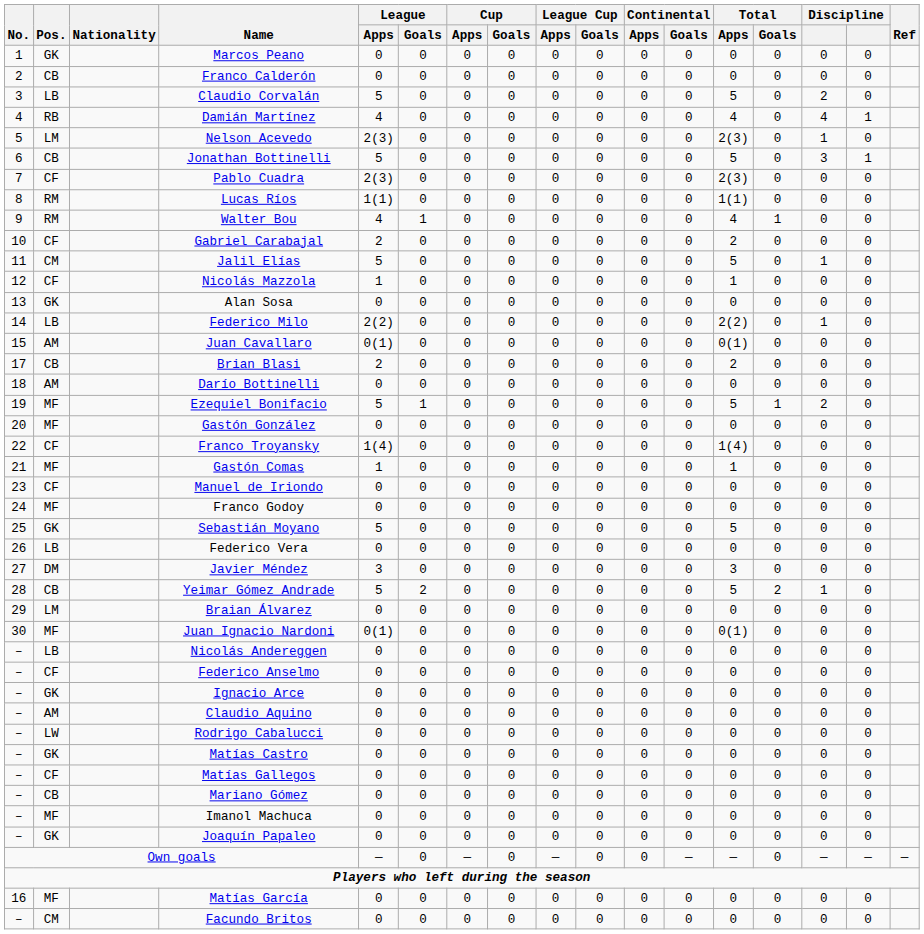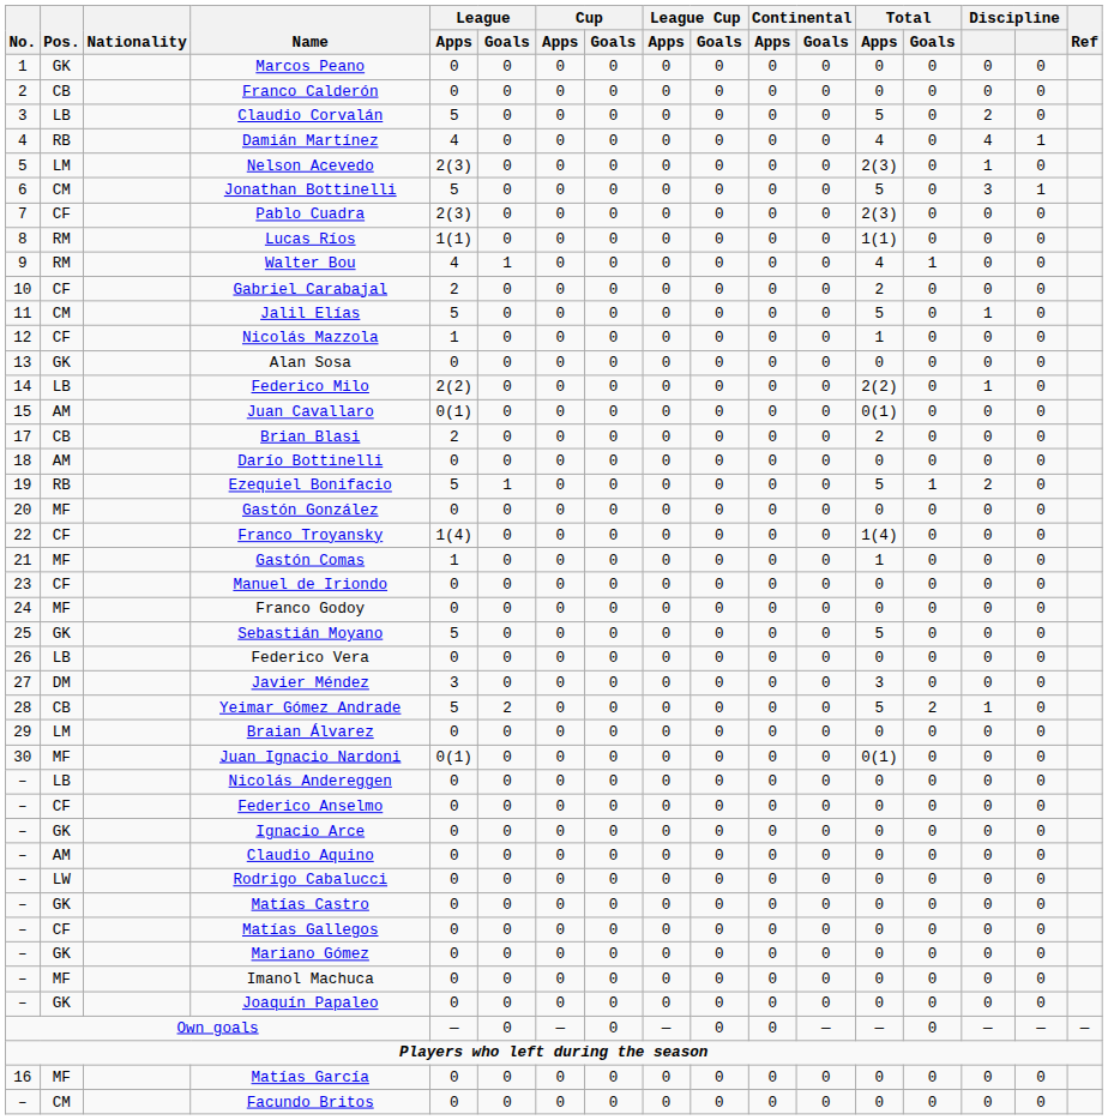 <table class="wikitable" style="text-align:center">
 <tr>
 <th rowspan="2" valign="bottom">No.</th>
 <th rowspan="2" valign="bottom">Pos.</th>
 <th rowspan="2" valign="bottom">Nationality</th>
 <th rowspan="2" valign="bottom" width="200">Name</th>
 <th colspan="2" width="85">League</th>
 <th colspan="2" width="85">Cup</th>
 <th colspan="2" width="85">League Cup</th>
 <th colspan="2" width="85">Continental</th>
 <th colspan="2" width="85">Total</th>
 <th colspan="2" width="85">Discipline</th>
 <th rowspan="2" valign="bottom">Ref</th>
 </tr>
 <tr>
 <th>Apps</th>
 <th>Goals</th>
 <th>Apps</th>
 <th>Goals</th>
 <th>Apps</th>
 <th>Goals</th>
 <th>Apps</th>
 <th>Goals</th>
 <th>Apps</th>
 <th>Goals</th>
 <th></th>
 <th></th>
 </tr>
 <tr>
 <td align="center">1</td>
 <td align="center">GK</td>
 <td align="center"></td>
 <td align="center"><a href='#'>Marcos Peano</a></td>
 <td>0</td>
 <td>0</td>
 <td>0</td>
 <td>0</td>
 <td>0</td>
 <td>0</td>
 <td>0</td>
 <td>0</td>
 <td>0</td>
 <td>0</td>
 <td>0</td>
 <td>0</td>
 <td></td>
 </tr>
 <tr>
 <td align="center">2</td>
 <td align="center">CB</td>
 <td align="center"></td>
 <td align="center"><a href='#'>Franco Calderón</a></td>
 <td>0</td>
 <td>0</td>
 <td>0</td>
 <td>0</td>
 <td>0</td>
 <td>0</td>
 <td>0</td>
 <td>0</td>
 <td>0</td>
 <td>0</td>
 <td>0</td>
 <td>0</td>
 <td></td>
 </tr>
 <tr>
 <td align="center">3</td>
 <td align="center">LB</td>
 <td align="center"></td>
 <td align="center"><a href='#'>Claudio Corvalán</a></td>
 <td>5</td>
 <td>0</td>
 <td>0</td>
 <td>0</td>
 <td>0</td>
 <td>0</td>
 <td>0</td>
 <td>0</td>
 <td>5</td>
 <td>0</td>
 <td>2</td>
 <td>0</td>
 <td></td>
 </tr>
 <tr>
 <td align="center">4</td>
 <td align="center">RB</td>
 <td align="center"></td>
 <td align="center"><a href='#'>Damián Martínez</a></td>
 <td>4</td>
 <td>0</td>
 <td>0</td>
 <td>0</td>
 <td>0</td>
 <td>0</td>
 <td>0</td>
 <td>0</td>
 <td>4</td>
 <td>0</td>
 <td>4</td>
 <td>1</td>
 <td></td>
 </tr>
 <tr>
 <td align="center">5</td>
 <td align="center">LM</td>
 <td align="center"></td>
 <td align="center"><a href='#'>Nelson Acevedo</a></td>
 <td>2(3)</td>
 <td>0</td>
 <td>0</td>
 <td>0</td>
 <td>0</td>
 <td>0</td>
 <td>0</td>
 <td>0</td>
 <td>2(3)</td>
 <td>0</td>
 <td>1</td>
 <td>0</td>
 <td></td>
 </tr>
 <tr>
 <td align="center">6</td>
-<td align="center">CB</td>
+<td align="center">CM</td>
 <td align="center"></td>
 <td align="center"><a href='#'>Jonathan Bottinelli</a></td>
 <td>5</td>
 <td>0</td>
 <td>0</td>
 <td>0</td>
 <td>0</td>
 <td>0</td>
 <td>0</td>
 <td>0</td>
 <td>5</td>
 <td>0</td>
 <td>3</td>
 <td>1</td>
 <td></td>
 </tr>
 <tr>
 <td align="center">7</td>
 <td align="center">CF</td>
 <td align="center"></td>
 <td align="center"><a href='#'>Pablo Cuadra</a></td>
 <td>2(3)</td>
 <td>0</td>
 <td>0</td>
 <td>0</td>
 <td>0</td>
 <td>0</td>
 <td>0</td>
 <td>0</td>
 <td>2(3)</td>
 <td>0</td>
 <td>0</td>
 <td>0</td>
 <td></td>
 </tr>
 <tr>
 <td align="center">8</td>
 <td align="center">RM</td>
 <td align="center"></td>
 <td align="center"><a href='#'>Lucas Ríos</a></td>
 <td>1(1)</td>
 <td>0</td>
 <td>0</td>
 <td>0</td>
 <td>0</td>
 <td>0</td>
 <td>0</td>
 <td>0</td>
 <td>1(1)</td>
 <td>0</td>
 <td>0</td>
 <td>0</td>
 <td></td>
 </tr>
 <tr>
 <td align="center">9</td>
 <td align="center">RM</td>
 <td align="center"></td>
 <td align="center"><a href='#'>Walter Bou</a></td>
 <td>4</td>
 <td>1</td>
 <td>0</td>
 <td>0</td>
 <td>0</td>
 <td>0</td>
 <td>0</td>
 <td>0</td>
 <td>4</td>
 <td>1</td>
 <td>0</td>
 <td>0</td>
 <td></td>
 </tr>
 <tr>
 <td align="center">10</td>
 <td align="center">CF</td>
 <td align="center"></td>
 <td align="center"><a href='#'>Gabriel Carabajal</a></td>
 <td>2</td>
 <td>0</td>
 <td>0</td>
 <td>0</td>
 <td>0</td>
 <td>0</td>
 <td>0</td>
 <td>0</td>
 <td>2</td>
 <td>0</td>
 <td>0</td>
 <td>0</td>
 <td></td>
 </tr>
 <tr>
 <td align="center">11</td>
 <td align="center">CM</td>
 <td align="center"></td>
 <td align="center"><a href='#'>Jalil Elías</a></td>
 <td>5</td>
 <td>0</td>
 <td>0</td>
 <td>0</td>
 <td>0</td>
 <td>0</td>
 <td>0</td>
 <td>0</td>
 <td>5</td>
 <td>0</td>
 <td>1</td>
 <td>0</td>
 <td></td>
 </tr>
 <tr>
 <td align="center">12</td>
 <td align="center">CF</td>
 <td align="center"></td>
 <td align="center"><a href='#'>Nicolás Mazzola</a></td>
 <td>1</td>
 <td>0</td>
 <td>0</td>
 <td>0</td>
 <td>0</td>
 <td>0</td>
 <td>0</td>
 <td>0</td>
 <td>1</td>
 <td>0</td>
 <td>0</td>
 <td>0</td>
 <td></td>
 </tr>
 <tr>
 <td align="center">13</td>
 <td align="center">GK</td>
 <td align="center"></td>
 <td align="center">Alan Sosa</td>
 <td>0</td>
 <td>0</td>
 <td>0</td>
 <td>0</td>
 <td>0</td>
 <td>0</td>
 <td>0</td>
 <td>0</td>
 <td>0</td>
 <td>0</td>
 <td>0</td>
 <td>0</td>
 <td></td>
 </tr>
 <tr>
 <td align="center">14</td>
 <td align="center">LB</td>
 <td align="center"></td>
 <td align="center"><a href='#'>Federico Milo</a></td>
 <td>2(2)</td>
 <td>0</td>
 <td>0</td>
 <td>0</td>
 <td>0</td>
 <td>0</td>
 <td>0</td>
 <td>0</td>
 <td>2(2)</td>
 <td>0</td>
 <td>1</td>
 <td>0</td>
 <td></td>
 </tr>
 <tr>
 <td align="center">15</td>
 <td align="center">AM</td>
 <td align="center"></td>
 <td align="center"><a href='#'>Juan Cavallaro</a></td>
 <td>0(1)</td>
 <td>0</td>
 <td>0</td>
 <td>0</td>
 <td>0</td>
 <td>0</td>
 <td>0</td>
 <td>0</td>
 <td>0(1)</td>
 <td>0</td>
 <td>0</td>
 <td>0</td>
 <td></td>
 </tr>
 <tr>
 <td align="center">17</td>
 <td align="center">CB</td>
 <td align="center"></td>
 <td align="center"><a href='#'>Brian Blasi</a></td>
 <td>2</td>
 <td>0</td>
 <td>0</td>
 <td>0</td>
 <td>0</td>
 <td>0</td>
 <td>0</td>
 <td>0</td>
 <td>2</td>
 <td>0</td>
 <td>0</td>
 <td>0</td>
 <td></td>
 </tr>
 <tr>
 <td align="center">18</td>
 <td align="center">AM</td>
 <td align="center"></td>
 <td align="center"><a href='#'>Darío Bottinelli</a></td>
 <td>0</td>
 <td>0</td>
 <td>0</td>
 <td>0</td>
 <td>0</td>
 <td>0</td>
 <td>0</td>
 <td>0</td>
 <td>0</td>
 <td>0</td>
 <td>0</td>
 <td>0</td>
 <td></td>
 </tr>
 <tr>
 <td align="center">19</td>
-<td align="center">MF</td>
+<td align="center">RB</td>
 <td align="center"></td>
 <td align="center"><a href='#'>Ezequiel Bonifacio</a></td>
 <td>5</td>
 <td>1</td>
 <td>0</td>
 <td>0</td>
 <td>0</td>
 <td>0</td>
 <td>0</td>
 <td>0</td>
 <td>5</td>
 <td>1</td>
 <td>2</td>
 <td>0</td>
 <td></td>
 </tr>
 <tr>
 <td align="center">20</td>
 <td align="center">MF</td>
 <td align="center"></td>
 <td align="center"><a href='#'>Gastón González</a></td>
 <td>0</td>
 <td>0</td>
 <td>0</td>
 <td>0</td>
 <td>0</td>
 <td>0</td>
 <td>0</td>
 <td>0</td>
 <td>0</td>
 <td>0</td>
 <td>0</td>
 <td>0</td>
 <td></td>
 </tr>
 <tr>
 <td align="center">22</td>
 <td align="center">CF</td>
 <td align="center"></td>
 <td align="center"><a href='#'>Franco Troyansky</a></td>
 <td>1(4)</td>
 <td>0</td>
 <td>0</td>
 <td>0</td>
 <td>0</td>
 <td>0</td>
 <td>0</td>
 <td>0</td>
 <td>1(4)</td>
 <td>0</td>
 <td>0</td>
 <td>0</td>
 <td></td>
 </tr>
 <tr>
 <td align="center">21</td>
 <td align="center">MF</td>
 <td align="center"></td>
 <td align="center"><a href='#'>Gastón Comas</a></td>
 <td>1</td>
 <td>0</td>
 <td>0</td>
 <td>0</td>
 <td>0</td>
 <td>0</td>
 <td>0</td>
 <td>0</td>
 <td>1</td>
 <td>0</td>
 <td>0</td>
 <td>0</td>
 <td></td>
 </tr>
 <tr>
 <td align="center">23</td>
 <td align="center">CF</td>
 <td align="center"></td>
 <td align="center"><a href='#'>Manuel de Iriondo</a></td>
 <td>0</td>
 <td>0</td>
 <td>0</td>
 <td>0</td>
 <td>0</td>
 <td>0</td>
 <td>0</td>
 <td>0</td>
 <td>0</td>
 <td>0</td>
 <td>0</td>
 <td>0</td>
 <td></td>
 </tr>
 <tr>
 <td align="center">24</td>
 <td align="center">MF</td>
 <td align="center"></td>
 <td align="center">Franco Godoy</td>
 <td>0</td>
 <td>0</td>
 <td>0</td>
 <td>0</td>
 <td>0</td>
 <td>0</td>
 <td>0</td>
 <td>0</td>
 <td>0</td>
 <td>0</td>
 <td>0</td>
 <td>0</td>
 <td></td>
 </tr>
 <tr>
 <td align="center">25</td>
 <td align="center">GK</td>
 <td align="center"></td>
 <td align="center"><a href='#'>Sebastián Moyano</a></td>
 <td>5</td>
 <td>0</td>
 <td>0</td>
 <td>0</td>
 <td>0</td>
 <td>0</td>
 <td>0</td>
 <td>0</td>
 <td>5</td>
 <td>0</td>
 <td>0</td>
 <td>0</td>
 <td></td>
 </tr>
 <tr>
 <td align="center">26</td>
 <td align="center">LB</td>
 <td align="center"></td>
 <td align="center">Federico Vera</td>
 <td>0</td>
 <td>0</td>
 <td>0</td>
 <td>0</td>
 <td>0</td>
 <td>0</td>
 <td>0</td>
 <td>0</td>
 <td>0</td>
 <td>0</td>
 <td>0</td>
 <td>0</td>
 <td></td>
 </tr>
 <tr>
 <td align="center">27</td>
 <td align="center">DM</td>
 <td align="center"></td>
 <td align="center"><a href='#'>Javier Méndez</a></td>
 <td>3</td>
 <td>0</td>
 <td>0</td>
 <td>0</td>
 <td>0</td>
 <td>0</td>
 <td>0</td>
 <td>0</td>
 <td>3</td>
 <td>0</td>
 <td>0</td>
 <td>0</td>
 <td></td>
 </tr>
 <tr>
 <td align="center">28</td>
 <td align="center">CB</td>
 <td align="center"></td>
 <td align="center"><a href='#'>Yeimar Gómez Andrade</a></td>
 <td>5</td>
 <td>2</td>
 <td>0</td>
 <td>0</td>
 <td>0</td>
 <td>0</td>
 <td>0</td>
 <td>0</td>
 <td>5</td>
 <td>2</td>
 <td>1</td>
 <td>0</td>
 <td></td>
 </tr>
 <tr>
 <td align="center">29</td>
 <td align="center">LM</td>
 <td align="center"></td>
 <td align="center"><a href='#'>Braian Álvarez</a></td>
 <td>0</td>
 <td>0</td>
 <td>0</td>
 <td>0</td>
 <td>0</td>
 <td>0</td>
 <td>0</td>
 <td>0</td>
 <td>0</td>
 <td>0</td>
 <td>0</td>
 <td>0</td>
 <td></td>
 </tr>
 <tr>
 <td align="center">30</td>
 <td align="center">MF</td>
 <td align="center"></td>
 <td align="center"><a href='#'>Juan Ignacio Nardoni</a></td>
 <td>0(1)</td>
 <td>0</td>
 <td>0</td>
 <td>0</td>
 <td>0</td>
 <td>0</td>
 <td>0</td>
 <td>0</td>
 <td>0(1)</td>
 <td>0</td>
 <td>0</td>
 <td>0</td>
 <td></td>
 </tr>
 <tr>
 <td align="center">–</td>
 <td align="center">LB</td>
 <td align="center"></td>
 <td align="center"><a href='#'>Nicolás Andereggen</a></td>
 <td>0</td>
 <td>0</td>
 <td>0</td>
 <td>0</td>
 <td>0</td>
 <td>0</td>
 <td>0</td>
 <td>0</td>
 <td>0</td>
 <td>0</td>
 <td>0</td>
 <td>0</td>
 <td></td>
 </tr>
 <tr>
 <td align="center">–</td>
 <td align="center">CF</td>
 <td align="center"></td>
 <td align="center"><a href='#'>Federico Anselmo</a></td>
 <td>0</td>
 <td>0</td>
 <td>0</td>
 <td>0</td>
 <td>0</td>
 <td>0</td>
 <td>0</td>
 <td>0</td>
 <td>0</td>
 <td>0</td>
 <td>0</td>
 <td>0</td>
 <td></td>
 </tr>
 <tr>
 <td align="center">–</td>
 <td align="center">GK</td>
 <td align="center"></td>
 <td align="center"><a href='#'>Ignacio Arce</a></td>
 <td>0</td>
 <td>0</td>
 <td>0</td>
 <td>0</td>
 <td>0</td>
 <td>0</td>
 <td>0</td>
 <td>0</td>
 <td>0</td>
 <td>0</td>
 <td>0</td>
 <td>0</td>
 <td></td>
 </tr>
 <tr>
 <td align="center">–</td>
 <td align="center">AM</td>
 <td align="center"></td>
 <td align="center"><a href='#'>Claudio Aquino</a></td>
 <td>0</td>
 <td>0</td>
 <td>0</td>
 <td>0</td>
 <td>0</td>
 <td>0</td>
 <td>0</td>
 <td>0</td>
 <td>0</td>
 <td>0</td>
 <td>0</td>
 <td>0</td>
 <td></td>
 </tr>
 <tr>
 <td align="center">–</td>
 <td align="center">LW</td>
 <td align="center"></td>
 <td align="center"><a href='#'>Rodrigo Cabalucci</a></td>
 <td>0</td>
 <td>0</td>
 <td>0</td>
 <td>0</td>
 <td>0</td>
 <td>0</td>
 <td>0</td>
 <td>0</td>
 <td>0</td>
 <td>0</td>
 <td>0</td>
 <td>0</td>
 <td></td>
 </tr>
 <tr>
 <td align="center">–</td>
 <td align="center">GK</td>
 <td align="center"></td>
 <td align="center"><a href='#'>Matías Castro</a></td>
 <td>0</td>
 <td>0</td>
 <td>0</td>
 <td>0</td>
 <td>0</td>
 <td>0</td>
 <td>0</td>
 <td>0</td>
 <td>0</td>
 <td>0</td>
 <td>0</td>
 <td>0</td>
 <td></td>
 </tr>
 <tr>
 <td align="center">–</td>
 <td align="center">CF</td>
 <td align="center"></td>
 <td align="center"><a href='#'>Matías Gallegos</a></td>
 <td>0</td>
 <td>0</td>
 <td>0</td>
 <td>0</td>
 <td>0</td>
 <td>0</td>
 <td>0</td>
 <td>0</td>
 <td>0</td>
 <td>0</td>
 <td>0</td>
 <td>0</td>
 <td></td>
 </tr>
 <tr>
 <td align="center">–</td>
-<td align="center">CB</td>
+<td align="center">GK</td>
 <td align="center"></td>
 <td align="center"><a href='#'>Mariano Gómez</a></td>
 <td>0</td>
 <td>0</td>
 <td>0</td>
 <td>0</td>
 <td>0</td>
 <td>0</td>
 <td>0</td>
 <td>0</td>
 <td>0</td>
 <td>0</td>
 <td>0</td>
 <td>0</td>
 <td></td>
 </tr>
 <tr>
 <td align="center">–</td>
 <td align="center">MF</td>
 <td align="center"></td>
 <td align="center">Imanol Machuca</td>
 <td>0</td>
 <td>0</td>
 <td>0</td>
 <td>0</td>
 <td>0</td>
 <td>0</td>
 <td>0</td>
 <td>0</td>
 <td>0</td>
 <td>0</td>
 <td>0</td>
 <td>0</td>
 <td></td>
 </tr>
 <tr>
 <td align="center">–</td>
 <td align="center">GK</td>
 <td align="center"></td>
 <td align="center"><a href='#'>Joaquín Papaleo</a></td>
 <td>0</td>
 <td>0</td>
 <td>0</td>
 <td>0</td>
 <td>0</td>
 <td>0</td>
 <td>0</td>
 <td>0</td>
 <td>0</td>
 <td>0</td>
 <td>0</td>
 <td>0</td>
 <td></td>
 </tr>
 <tr>
 <td colspan="4" align="center"><a href='#'>Own goals</a></td>
 <td>—</td>
 <td>0</td>
 <td>—</td>
 <td>0</td>
 <td>—</td>
 <td>0</td>
 <td>0</td>
 <td>—</td>
 <td>—</td>
 <td>0</td>
 <td>—</td>
 <td>—</td>
 <td>—</td>
 </tr>
 <tr>
 <td colspan="17" align="center"><strong><em>Players who left during the season</em></strong></td>
 </tr>
 <tr>
 <td align="center">16</td>
 <td align="center">MF</td>
 <td align="center"></td>
 <td align="center"><a href='#'>Matías García</a></td>
 <td>0</td>
 <td>0</td>
 <td>0</td>
 <td>0</td>
 <td>0</td>
 <td>0</td>
 <td>0</td>
 <td>0</td>
 <td>0</td>
 <td>0</td>
 <td>0</td>
 <td>0</td>
 <td></td>
 </tr>
 <tr>
 <td align="center">–</td>
 <td align="center">CM</td>
 <td align="center"></td>
 <td align="center"><a href='#'>Facundo Britos</a></td>
 <td>0</td>
 <td>0</td>
 <td>0</td>
 <td>0</td>
 <td>0</td>
 <td>0</td>
 <td>0</td>
 <td>0</td>
 <td>0</td>
 <td>0</td>
 <td>0</td>
 <td>0</td>
 <td></td>
 </tr>
 </table>
